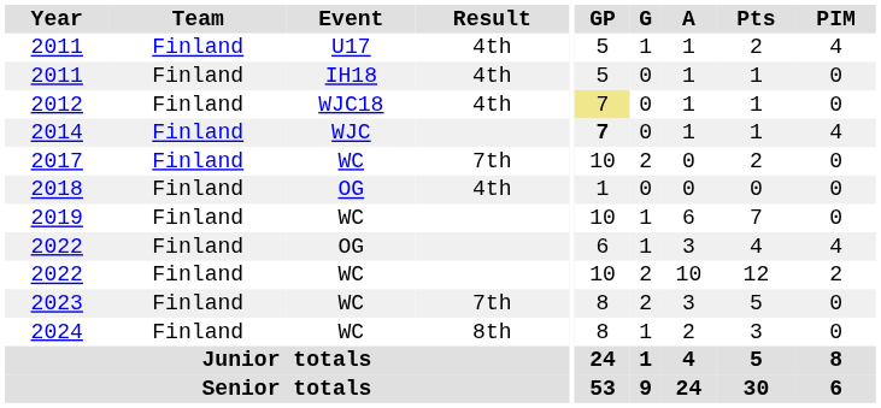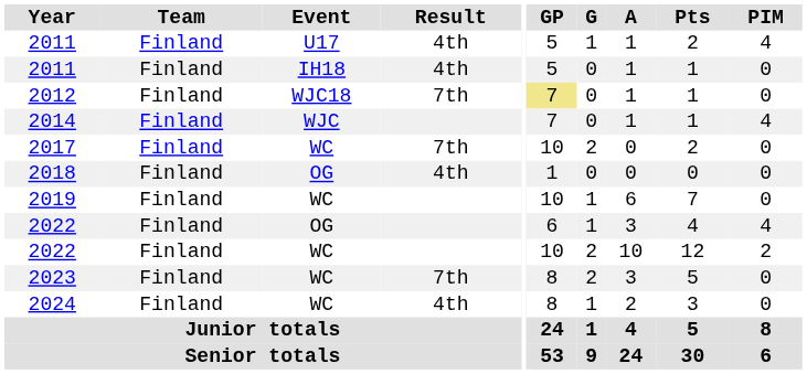 <table border="0" cellpadding="1" cellspacing="0" ID="Table3" style="text-align:center; width:40em">
 <tr ALIGN="center" bgcolor="#e0e0e0">
 <th>Year</th>
 <th>Team</th>
 <th>Event</th>
 <th>Result</th>
 <th rowspan="99" bgcolor="#ffffff"></th>
 <th>GP</th>
 <th>G</th>
 <th>A</th>
 <th>Pts</th>
 <th>PIM</th>
 </tr>
 <tr>
 <td><a href='#'>2011</a></td>
 <td><a href='#'>Finland</a></td>
 <td><a href='#'>U17</a></td>
 <td>4th</td>
 <td>5</td>
 <td>1</td>
 <td>1</td>
 <td>2</td>
 <td>4</td>
 </tr>
 <tr bgcolor="#f0f0f0">
 <td><a href='#'>2011</a></td>
 <td>Finland</td>
 <td><a href='#'>IH18</a></td>
 <td>4th</td>
 <td>5</td>
 <td>0</td>
 <td>1</td>
 <td>1</td>
 <td>0</td>
 </tr>
 <tr>
 <td><a href='#'>2012</a></td>
 <td>Finland</td>
 <td><a href='#'>WJC18</a></td>
-<td>4th</td>
+<td>7th</td>
 <td style="background: khaki;">7</td>
 <td>0</td>
 <td>1</td>
 <td>1</td>
 <td>0</td>
 </tr>
 <tr bgcolor="#f0f0f0">
 <td><a href='#'>2014</a></td>
 <td><a href='#'>Finland</a></td>
 <td><a href='#'>WJC</a></td>
 <td></td>
-<td><strong>7</strong></td>
+<td>7</td>
 <td>0</td>
 <td>1</td>
 <td>1</td>
 <td>4</td>
 </tr>
 <tr>
 <td><a href='#'>2017</a></td>
 <td><a href='#'>Finland</a></td>
 <td><a href='#'>WC</a></td>
 <td>7th</td>
 <td>10</td>
 <td>2</td>
 <td>0</td>
 <td>2</td>
 <td>0</td>
 </tr>
 <tr bgcolor="#f0f0f0">
 <td><a href='#'>2018</a></td>
 <td>Finland</td>
 <td><a href='#'>OG</a></td>
 <td>4th</td>
 <td>1</td>
 <td>0</td>
 <td>0</td>
 <td>0</td>
 <td>0</td>
 </tr>
 <tr>
 <td><a href='#'>2019</a></td>
 <td>Finland</td>
 <td>WC</td>
 <td></td>
 <td>10</td>
 <td>1</td>
 <td>6</td>
 <td>7</td>
 <td>0</td>
 </tr>
 <tr bgcolor="#f0f0f0">
 <td><a href='#'>2022</a></td>
 <td>Finland</td>
 <td>OG</td>
 <td></td>
 <td>6</td>
 <td>1</td>
 <td>3</td>
 <td>4</td>
 <td>4</td>
 </tr>
 <tr>
 <td><a href='#'>2022</a></td>
 <td>Finland</td>
 <td>WC</td>
 <td></td>
 <td>10</td>
 <td>2</td>
 <td>10</td>
 <td>12</td>
 <td>2</td>
 </tr>
 <tr bgcolor="#f0f0f0">
 <td><a href='#'>2023</a></td>
 <td>Finland</td>
 <td>WC</td>
 <td>7th</td>
 <td>8</td>
 <td>2</td>
 <td>3</td>
 <td>5</td>
 <td>0</td>
 </tr>
 <tr>
 <td><a href='#'>2024</a></td>
 <td>Finland</td>
 <td>WC</td>
-<td>8th</td>
+<td>4th</td>
 <td>8</td>
 <td>1</td>
 <td>2</td>
 <td>3</td>
 <td>0</td>
 </tr>
 <tr bgcolor="#e0e0e0">
 <th colspan="4">Junior totals</th>
 <th>24</th>
 <th>1</th>
 <th>4</th>
 <th>5</th>
 <th>8</th>
 </tr>
 <tr bgcolor="#e0e0e0">
 <th colspan="4">Senior totals</th>
 <th>53</th>
 <th>9</th>
 <th>24</th>
 <th>30</th>
 <th>6</th>
 </tr>
 </table>
